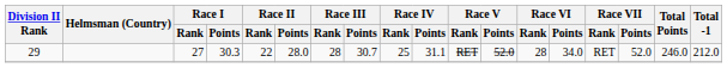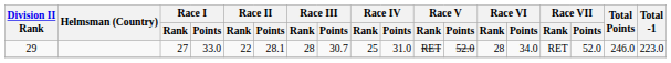 <table class="wikitable" style="text-align:right; font-size:90%">
 <tr>
 <th rowspan="2"><a href='#'>Division II</a><br>Rank</th>
 <th rowspan="2">Helmsman (Country)</th>
 <th colspan="2">Race I</th>
 <th colspan="2">Race II</th>
 <th colspan="2">Race III</th>
 <th colspan="2">Race IV</th>
 <th colspan="2">Race V</th>
 <th colspan="2">Race VI</th>
 <th colspan="2">Race VII</th>
 <th rowspan="2">Total <br>Points <br> </th>
 <th rowspan="2">Total<br>-1<br> </th>
 </tr>
 <tr>
 <th>Rank</th>
 <th>Points</th>
 <th>Rank</th>
 <th>Points</th>
 <th>Rank</th>
 <th>Points</th>
 <th>Rank</th>
 <th>Points</th>
 <th>Rank</th>
 <th>Points</th>
 <th>Rank</th>
 <th>Points</th>
 <th>Rank</th>
 <th>Points</th>
 </tr>
 <tr style="vertical-align:top;">
 <td align=center>29</td>
 <td align=left></td>
 <td>27</td>
-<td>30.3</td>
+<td>33.0</td>
 <td>22</td>
-<td>28.0</td>
+<td>28.1</td>
 <td>28</td>
 <td>30.7</td>
 <td>25</td>
-<td>31.1</td>
+<td>31.0</td>
 <td><s>RET</s></td>
 <td><s>52.0</s></td>
 <td>28</td>
 <td>34.0</td>
 <td>RET</td>
 <td>52.0</td>
 <td>246.0</td>
-<td>212.0</td>
+<td>223.0</td>
 </tr>
 <tr>
 </tr>
 </table>
